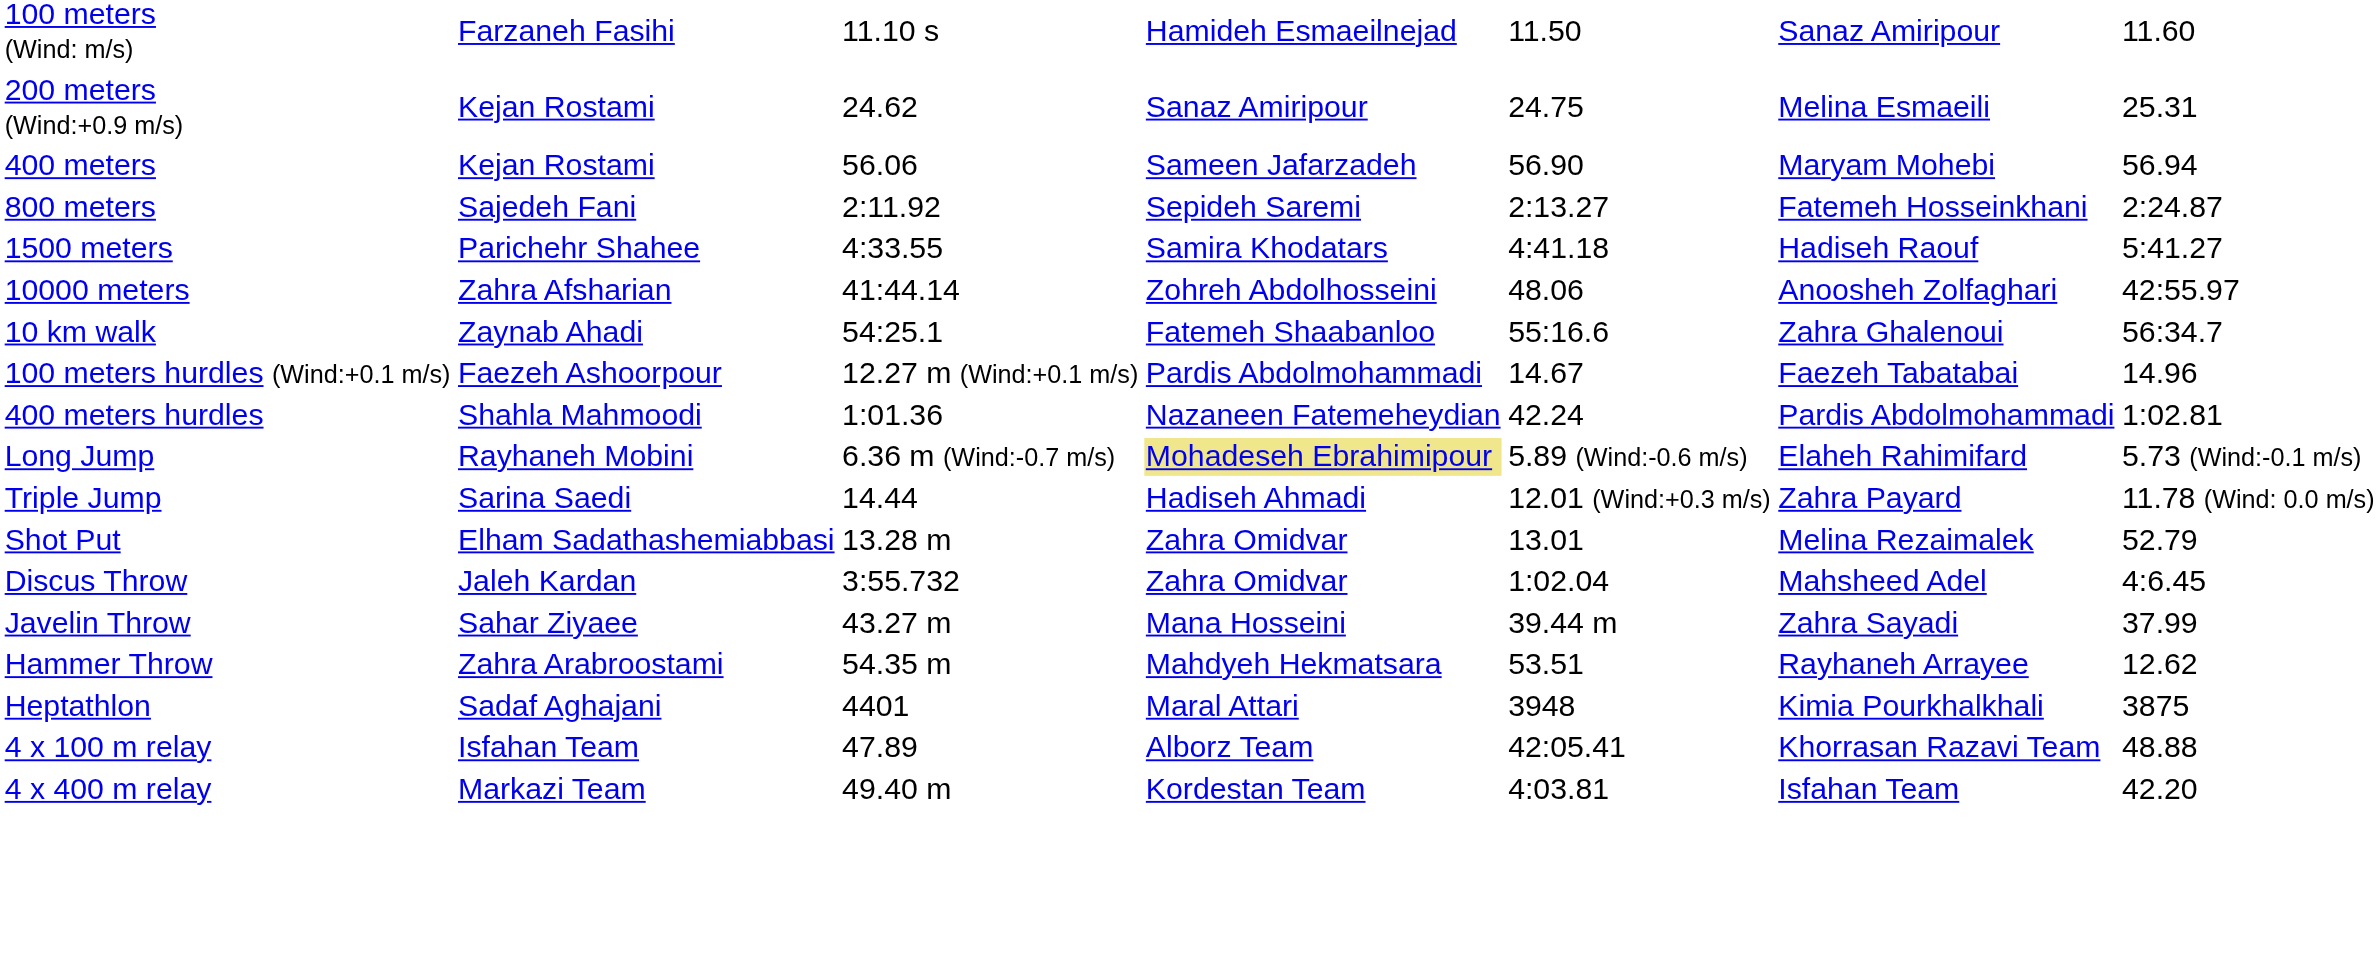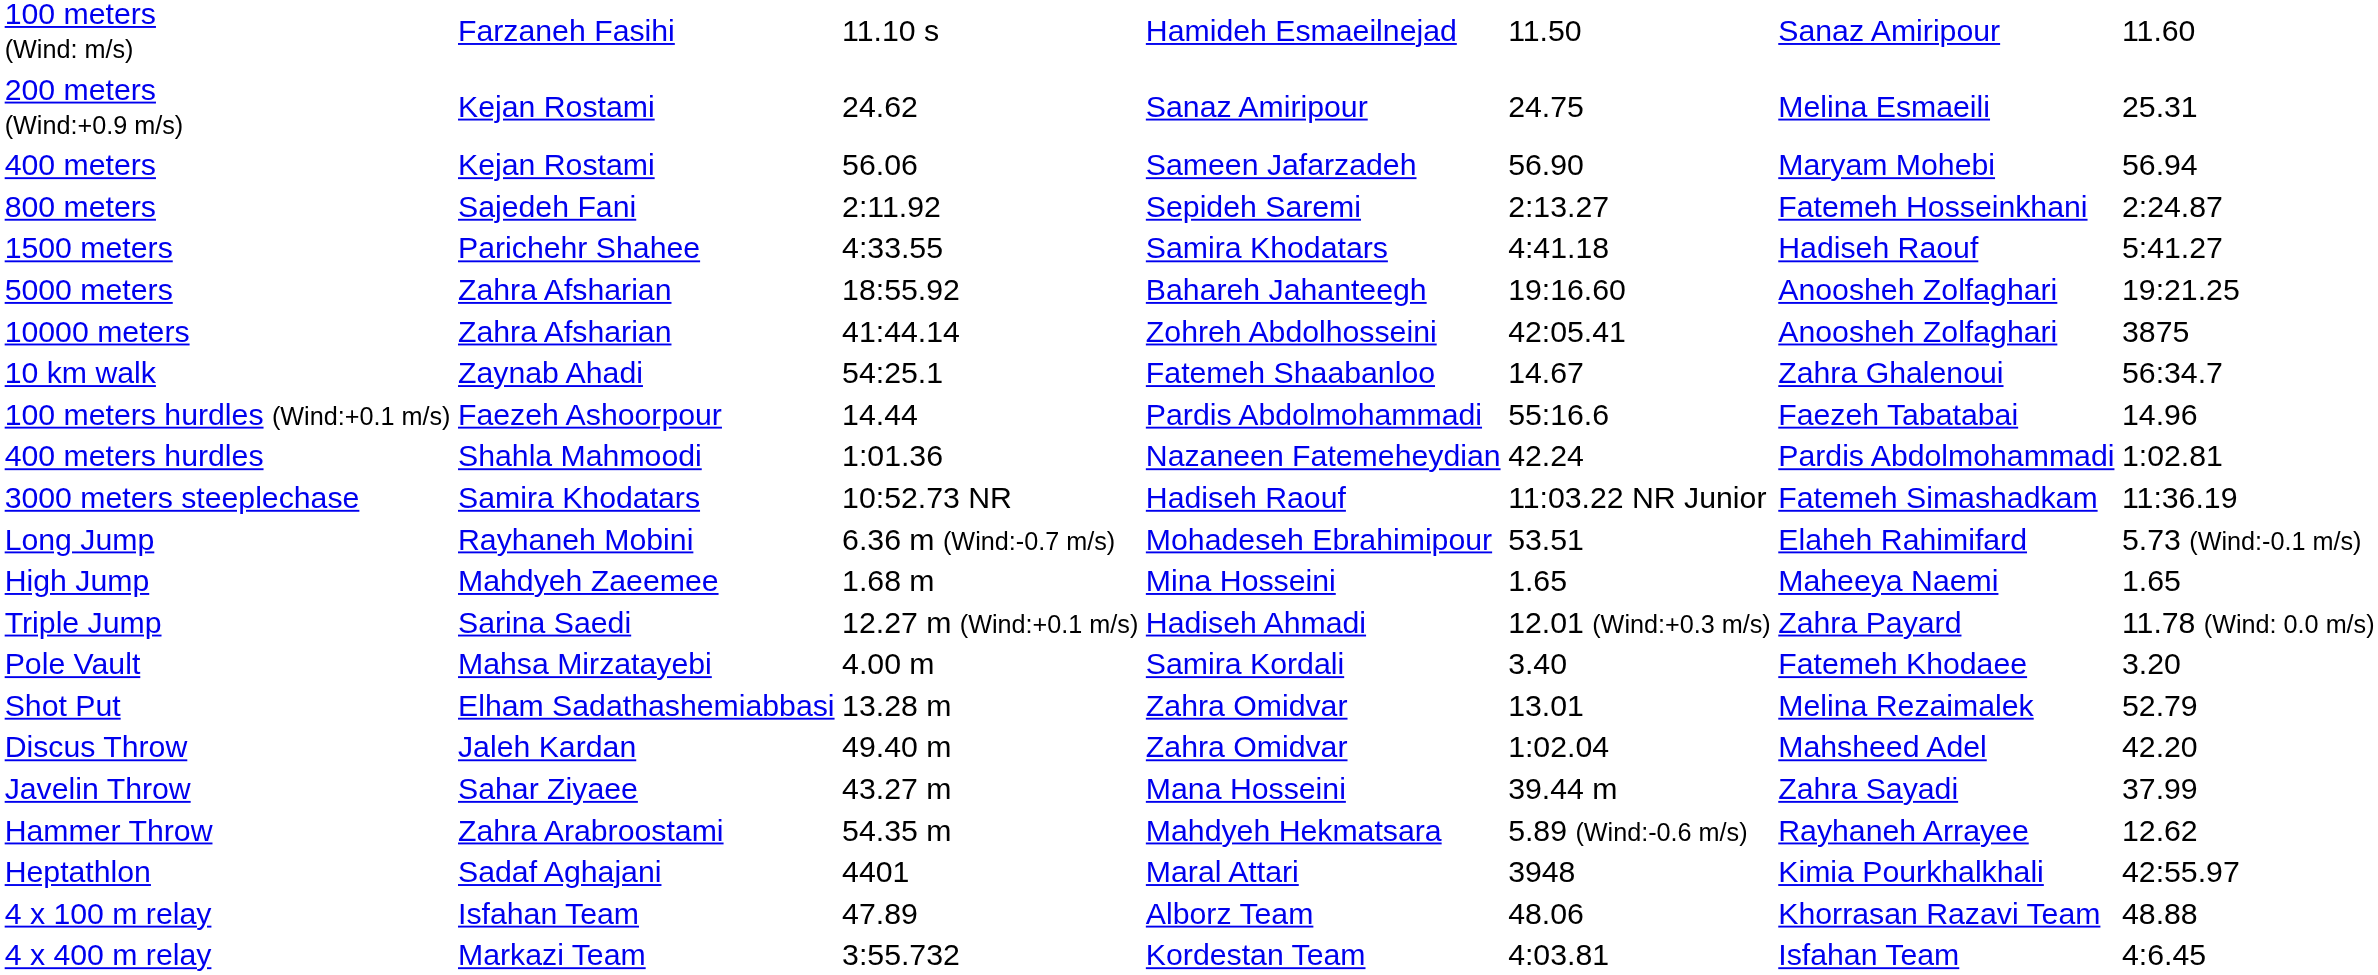 <table>
 <tr>
 <td><a href='#'>100 meters</a><br> <small>(Wind: m/s)</small></td>
 <td><a href='#'>Farzaneh Fasihi</a></td>
 <td>11.10 s</td>
 <td><a href='#'>Hamideh Esmaeilnejad</a></td>
 <td>11.50</td>
 <td><a href='#'>Sanaz Amiripour</a></td>
 <td>11.60</td>
 </tr>
 <tr>
 <td><a href='#'>200 meters</a><br> <small>(Wind:+0.9 m/s)</small></td>
 <td><a href='#'>Kejan Rostami</a></td>
 <td>24.62</td>
 <td><a href='#'>Sanaz Amiripour</a></td>
 <td>24.75</td>
 <td><a href='#'>Melina Esmaeili</a></td>
 <td>25.31</td>
 </tr>
 <tr>
 <td><a href='#'>400 meters</a></td>
 <td><a href='#'>Kejan Rostami</a></td>
 <td>56.06</td>
 <td><a href='#'>Sameen Jafarzadeh</a></td>
 <td>56.90</td>
 <td><a href='#'>Maryam Mohebi</a></td>
 <td>56.94</td>
 </tr>
 <tr>
 <td><a href='#'>800 meters</a></td>
 <td><a href='#'>Sajedeh Fani</a></td>
 <td>2:11.92</td>
 <td><a href='#'>Sepideh Saremi</a></td>
 <td>2:13.27</td>
 <td><a href='#'>Fatemeh Hosseinkhani</a></td>
 <td>2:24.87</td>
 </tr>
 <tr>
 <td><a href='#'>1500 meters</a></td>
 <td><a href='#'>Parichehr Shahee</a></td>
 <td>4:33.55</td>
 <td><a href='#'>Samira Khodatars</a></td>
 <td>4:41.18</td>
 <td><a href='#'>Hadiseh Raouf</a></td>
 <td>5:41.27</td>
 </tr>
 <tr>
+<td><a href='#'>5000 meters</a></td>
+<td><a href='#'>Zahra Afsharian</a></td>
+<td>18:55.92</td>
+<td><a href='#'>Bahareh Jahanteegh</a></td>
+<td>19:16.60</td>
+<td><a href='#'>Anoosheh Zolfaghari</a></td>
+<td>19:21.25</td>
+</tr>
+<tr>
 <td><a href='#'>10000 meters</a></td>
 <td><a href='#'>Zahra Afsharian</a></td>
 <td>41:44.14</td>
 <td><a href='#'>Zohreh Abdolhosseini</a></td>
-<td>48.06</td>
+<td>42:05.41</td>
 <td><a href='#'>Anoosheh Zolfaghari</a></td>
-<td>42:55.97</td>
+<td>3875</td>
 </tr>
 <tr>
 <td><a href='#'>10 km walk</a></td>
 <td><a href='#'>Zaynab Ahadi</a></td>
 <td>54:25.1</td>
 <td><a href='#'>Fatemeh Shaabanloo</a></td>
-<td>55:16.6</td>
+<td>14.67</td>
 <td><a href='#'>Zahra Ghalenoui</a></td>
 <td>56:34.7</td>
 </tr>
 <tr>
 <td><a href='#'>100 meters hurdles</a> <small>(Wind:+0.1 m/s)</small></td>
 <td><a href='#'>Faezeh Ashoorpour</a></td>
-<td>12.27 m <small>(Wind:+0.1 m/s)</small></td>
+<td>14.44</td>
 <td><a href='#'>Pardis Abdolmohammadi</a></td>
-<td>14.67</td>
+<td>55:16.6</td>
 <td><a href='#'>Faezeh Tabatabai</a></td>
 <td>14.96</td>
 </tr>
 <tr>
 <td><a href='#'>400 meters hurdles</a></td>
 <td><a href='#'>Shahla Mahmoodi</a></td>
 <td>1:01.36</td>
 <td><a href='#'>Nazaneen Fatemeheydian</a></td>
 <td>42.24</td>
 <td><a href='#'>Pardis Abdolmohammadi</a></td>
 <td>1:02.81</td>
 </tr>
 <tr>
+<td><a href='#'>3000 meters steeplechase</a></td>
+<td><a href='#'>Samira Khodatars</a></td>
+<td>10:52.73 NR</td>
+<td><a href='#'>Hadiseh Raouf</a></td>
+<td>11:03.22 NR Junior</td>
+<td><a href='#'>Fatemeh Simashadkam</a></td>
+<td>11:36.19</td>
+</tr>
+<tr>
 <td><a href='#'>Long Jump</a></td>
 <td><a href='#'>Rayhaneh Mobini</a></td>
 <td>6.36 m <small>(Wind:-0.7 m/s)</small></td>
-<td style="background: khaki;"><a href='#'>Mohadeseh Ebrahimipour</a></td>
-<td>5.89 <small>(Wind:-0.6 m/s)</small></td>
+<td><a href='#'>Mohadeseh Ebrahimipour</a></td>
+<td>53.51</td>
 <td><a href='#'>Elaheh Rahimifard</a></td>
 <td>5.73 <small>(Wind:-0.1 m/s)</small></td>
 </tr>
 <tr>
+<td><a href='#'>High Jump</a></td>
+<td><a href='#'>Mahdyeh Zaeemee</a></td>
+<td>1.68 m</td>
+<td><a href='#'>Mina Hosseini</a></td>
+<td>1.65</td>
+<td><a href='#'>Maheeya Naemi</a></td>
+<td>1.65</td>
+</tr>
+<tr>
 <td><a href='#'>Triple Jump</a></td>
 <td><a href='#'>Sarina Saedi</a></td>
-<td>14.44</td>
+<td>12.27 m <small>(Wind:+0.1 m/s)</small></td>
 <td><a href='#'>Hadiseh Ahmadi</a></td>
 <td>12.01 <small>(Wind:+0.3 m/s)</small></td>
 <td><a href='#'>Zahra Payard</a></td>
 <td>11.78 <small>(Wind: 0.0 m/s)</small></td>
+</tr>
+<tr>
+<td><a href='#'>Pole Vault</a></td>
+<td><a href='#'>Mahsa Mirzatayebi</a></td>
+<td>4.00 m</td>
+<td><a href='#'>Samira Kordali</a></td>
+<td>3.40</td>
+<td><a href='#'>Fatemeh Khodaee</a></td>
+<td>3.20</td>
 </tr>
 <tr>
 <td><a href='#'>Shot Put</a></td>
 <td><a href='#'>Elham Sadathashemiabbasi</a></td>
 <td>13.28 m</td>
 <td><a href='#'>Zahra Omidvar</a></td>
 <td>13.01</td>
 <td><a href='#'>Melina Rezaimalek</a></td>
 <td>52.79</td>
 </tr>
 <tr>
 <td><a href='#'>Discus Throw</a></td>
 <td><a href='#'>Jaleh Kardan</a></td>
-<td>3:55.732</td>
+<td>49.40 m</td>
 <td><a href='#'>Zahra Omidvar</a></td>
 <td>1:02.04</td>
 <td><a href='#'>Mahsheed Adel</a></td>
-<td>4:6.45</td>
+<td>42.20</td>
 </tr>
 <tr>
 <td><a href='#'>Javelin Throw</a></td>
 <td><a href='#'>Sahar Ziyaee</a></td>
 <td>43.27 m</td>
 <td><a href='#'>Mana Hosseini</a></td>
 <td>39.44 m</td>
 <td><a href='#'>Zahra Sayadi</a></td>
 <td>37.99</td>
 </tr>
 <tr>
 <td><a href='#'>Hammer Throw</a></td>
 <td><a href='#'>Zahra Arabroostami</a></td>
 <td>54.35 m</td>
 <td><a href='#'>Mahdyeh Hekmatsara</a></td>
-<td>53.51</td>
+<td>5.89 <small>(Wind:-0.6 m/s)</small></td>
 <td><a href='#'>Rayhaneh Arrayee</a></td>
 <td>12.62</td>
 </tr>
 <tr>
 <td><a href='#'>Heptathlon</a></td>
 <td><a href='#'>Sadaf Aghajani</a></td>
 <td>4401</td>
 <td><a href='#'>Maral Attari</a></td>
 <td>3948</td>
 <td><a href='#'>Kimia Pourkhalkhali</a></td>
-<td>3875</td>
+<td>42:55.97</td>
 </tr>
 <tr>
 <td><a href='#'>4 x 100 m relay</a></td>
 <td><a href='#'>Isfahan Team</a></td>
 <td>47.89</td>
 <td><a href='#'>Alborz Team</a></td>
-<td>42:05.41</td>
+<td>48.06</td>
 <td><a href='#'>Khorrasan Razavi Team</a></td>
 <td>48.88</td>
 </tr>
 <tr>
 <td><a href='#'>4 x 400 m relay</a></td>
 <td><a href='#'>Markazi Team</a></td>
-<td>49.40 m</td>
+<td>3:55.732</td>
 <td><a href='#'>Kordestan Team</a></td>
 <td>4:03.81</td>
 <td><a href='#'>Isfahan Team</a></td>
-<td>42.20</td>
+<td>4:6.45</td>
 </tr>
 </table>
